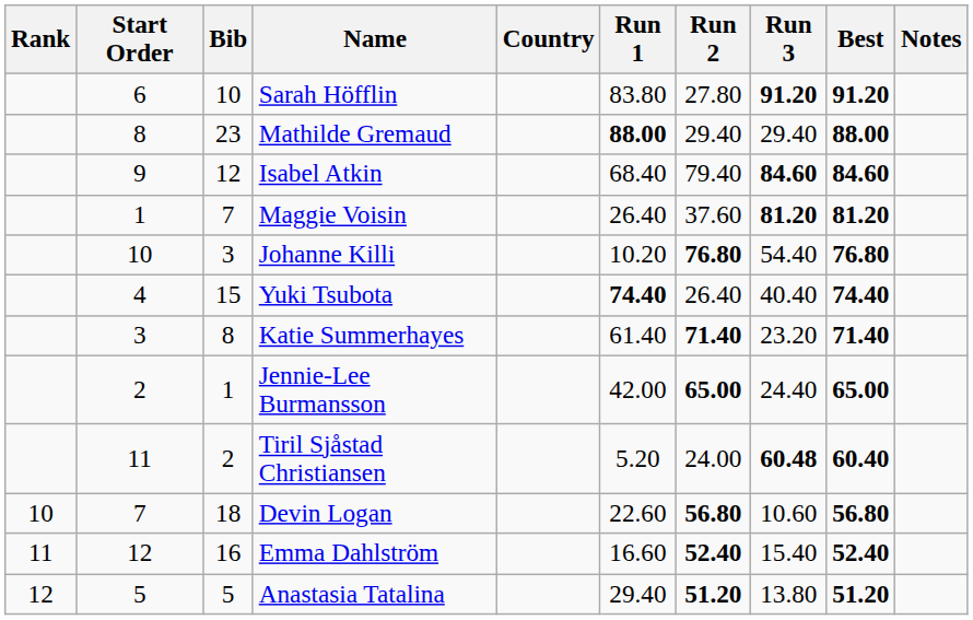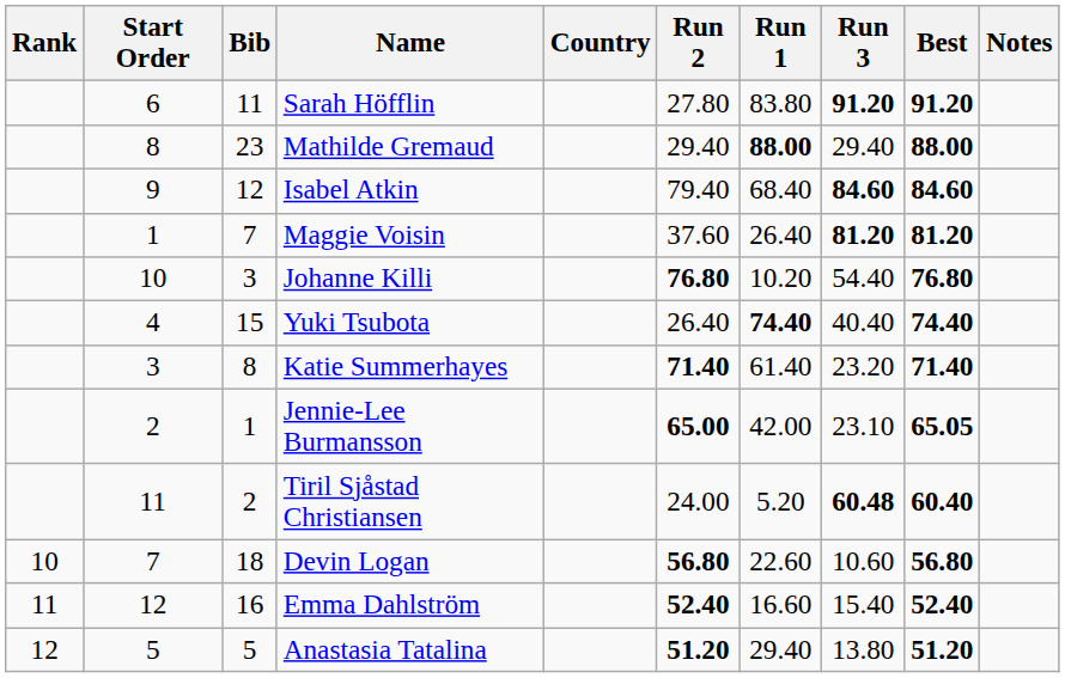 <table class="wikitable sortable" style="text-align:center">
 <tr>
 <th>Rank</th>
 <th>Start Order</th>
 <th>Bib</th>
 <th>Name</th>
 <th>Country</th>
+<th>Run 2</th>
 <th>Run 1</th>
-<th>Run 2</th>
 <th>Run 3</th>
 <th>Best</th>
 <th>Notes</th>
 </tr>
 <tr>
 <td></td>
 <td>6</td>
-<td>10</td>
+<td>11</td>
 <td align="left"><a href='#'>Sarah Höfflin</a></td>
 <td align=left></td>
+<td>27.80</td>
 <td>83.80</td>
-<td>27.80</td>
 <td><strong>91.20</strong></td>
 <td><strong>91.20</strong></td>
 <td></td>
 </tr>
 <tr>
 <td></td>
 <td>8</td>
 <td>23</td>
 <td align="left"><a href='#'>Mathilde Gremaud</a></td>
 <td align=left></td>
+<td>29.40</td>
 <td><strong>88.00</strong></td>
-<td>29.40</td>
 <td>29.40</td>
 <td><strong>88.00</strong></td>
 <td></td>
 </tr>
 <tr>
 <td></td>
 <td>9</td>
 <td>12</td>
 <td align="left"><a href='#'>Isabel Atkin</a></td>
 <td align=left></td>
+<td>79.40</td>
 <td>68.40</td>
-<td>79.40</td>
 <td><strong>84.60</strong></td>
 <td><strong>84.60</strong></td>
 <td></td>
 </tr>
 <tr>
 <td></td>
 <td>1</td>
 <td>7</td>
 <td align="left"><a href='#'>Maggie Voisin</a></td>
 <td align="left"></td>
+<td>37.60</td>
 <td>26.40</td>
-<td>37.60</td>
 <td><strong>81.20</strong></td>
 <td><strong>81.20</strong></td>
 <td></td>
 </tr>
 <tr>
 <td></td>
 <td>10</td>
 <td>3</td>
 <td align="left"><a href='#'>Johanne Killi</a></td>
 <td align=left></td>
+<td><strong>76.80</strong></td>
 <td>10.20</td>
-<td><strong>76.80</strong></td>
 <td>54.40</td>
 <td><strong>76.80</strong></td>
 <td></td>
 </tr>
 <tr>
 <td></td>
 <td>4</td>
 <td>15</td>
 <td align="left"><a href='#'>Yuki Tsubota</a></td>
 <td align=left></td>
+<td>26.40</td>
 <td><strong>74.40</strong></td>
-<td>26.40</td>
 <td>40.40</td>
 <td><strong>74.40</strong></td>
 <td></td>
 </tr>
 <tr>
 <td></td>
 <td>3</td>
 <td>8</td>
 <td align="left"><a href='#'>Katie Summerhayes</a></td>
 <td align="left"></td>
+<td><strong>71.40</strong></td>
 <td>61.40</td>
-<td><strong>71.40</strong></td>
 <td>23.20</td>
 <td><strong>71.40</strong></td>
 <td></td>
 </tr>
 <tr>
 <td></td>
 <td>2</td>
 <td>1</td>
 <td align="left"><a href='#'>Jennie-Lee Burmansson</a></td>
 <td align="left"></td>
+<td><strong>65.00</strong></td>
 <td>42.00</td>
-<td><strong>65.00</strong></td>
-<td>24.40</td>
-<td><strong>65.00</strong></td>
+<td>23.10</td>
+<td><strong>65.05</strong></td>
 <td></td>
 </tr>
 <tr>
 <td></td>
 <td>11</td>
 <td>2</td>
 <td align="left"><a href='#'>Tiril Sjåstad Christiansen</a></td>
 <td align=left></td>
+<td>24.00</td>
 <td>5.20</td>
-<td>24.00</td>
 <td><strong>60.48</strong></td>
 <td><strong>60.40</strong></td>
 <td></td>
 </tr>
 <tr>
 <td>10</td>
 <td>7</td>
 <td>18</td>
 <td align="left"><a href='#'>Devin Logan</a></td>
 <td align=left></td>
+<td><strong>56.80</strong></td>
 <td>22.60</td>
-<td><strong>56.80</strong></td>
 <td>10.60</td>
 <td><strong>56.80</strong></td>
 <td></td>
 </tr>
 <tr>
 <td>11</td>
 <td>12</td>
 <td>16</td>
 <td align="left"><a href='#'>Emma Dahlström</a></td>
 <td align=left></td>
+<td><strong>52.40</strong></td>
 <td>16.60</td>
-<td><strong>52.40</strong></td>
 <td>15.40</td>
 <td><strong>52.40</strong></td>
 <td></td>
 </tr>
 <tr>
 <td>12</td>
 <td>5</td>
 <td>5</td>
 <td align="left"><a href='#'>Anastasia Tatalina</a></td>
 <td align="left"></td>
+<td><strong>51.20</strong></td>
 <td>29.40</td>
-<td><strong>51.20</strong></td>
 <td>13.80</td>
 <td><strong>51.20</strong></td>
 <td></td>
 </tr>
 </table>
